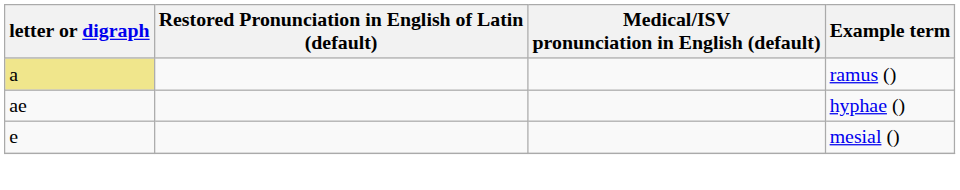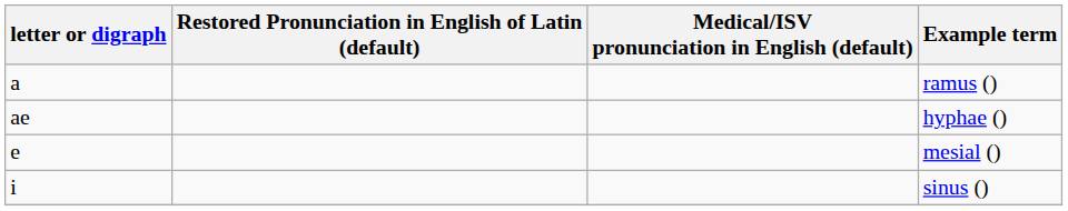 <table class="wikitable" border="1">
 <tr>
 <th>letter or <a href='#'>digraph</a></th>
 <th>Restored Pronunciation in English of Latin <br> (default)</th>
 <th>Medical/ISV <br> pronunciation in English (default)</th>
 <th>Example term</th>
 </tr>
 <tr>
-<td style="background: khaki;">a</td>
+<td>a</td>
 <td></td>
 <td></td>
 <td><a href='#'>ramus</a> ()</td>
 </tr>
 <tr>
 <td>ae</td>
 <td></td>
 <td></td>
 <td><a href='#'>hyphae</a> ()</td>
 </tr>
 <tr>
 <td>e</td>
 <td></td>
 <td></td>
 <td><a href='#'>mesial</a> ()</td>
 </tr>
 <tr>
+<td>i</td>
+<td></td>
+<td></td>
+<td><a href='#'>sinus</a> ()</td>
+</tr>
+<tr>
 </tr>
 </table>
